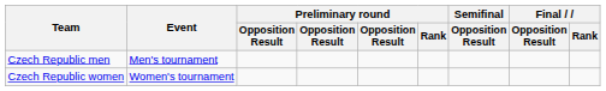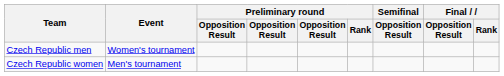 <table class=wikitable style=font-size:90%>
 <tr>
 <th rowspan=2>Team</th>
 <th rowspan=2>Event</th>
 <th colspan=4>Preliminary round</th>
 <th>Semifinal</th>
 <th colspan=2>Final /  / </th>
 </tr>
 <tr style=font-size:95%>
 <th>Opposition<br>Result</th>
 <th>Opposition<br>Result</th>
 <th>Opposition<br>Result</th>
 <th>Rank</th>
 <th>Opposition<br>Result</th>
 <th>Opposition<br>Result</th>
 <th>Rank</th>
 </tr>
 <tr align=center>
 <td align=left><a href='#'>Czech Republic men</a></td>
-<td align=left><a href='#'>Men's tournament</a></td>
+<td align=left><a href='#'>Women's tournament</a></td>
 <td></td>
 <td></td>
 <td></td>
 <td></td>
 <td></td>
 <td></td>
 <td></td>
 </tr>
 <tr align=center>
 <td align=left><a href='#'>Czech Republic women</a></td>
-<td align=left><a href='#'>Women's tournament</a></td>
+<td align=left><a href='#'>Men's tournament</a></td>
 <td></td>
 <td></td>
 <td></td>
 <td></td>
 <td></td>
 <td></td>
 <td></td>
 </tr>
 </table>
